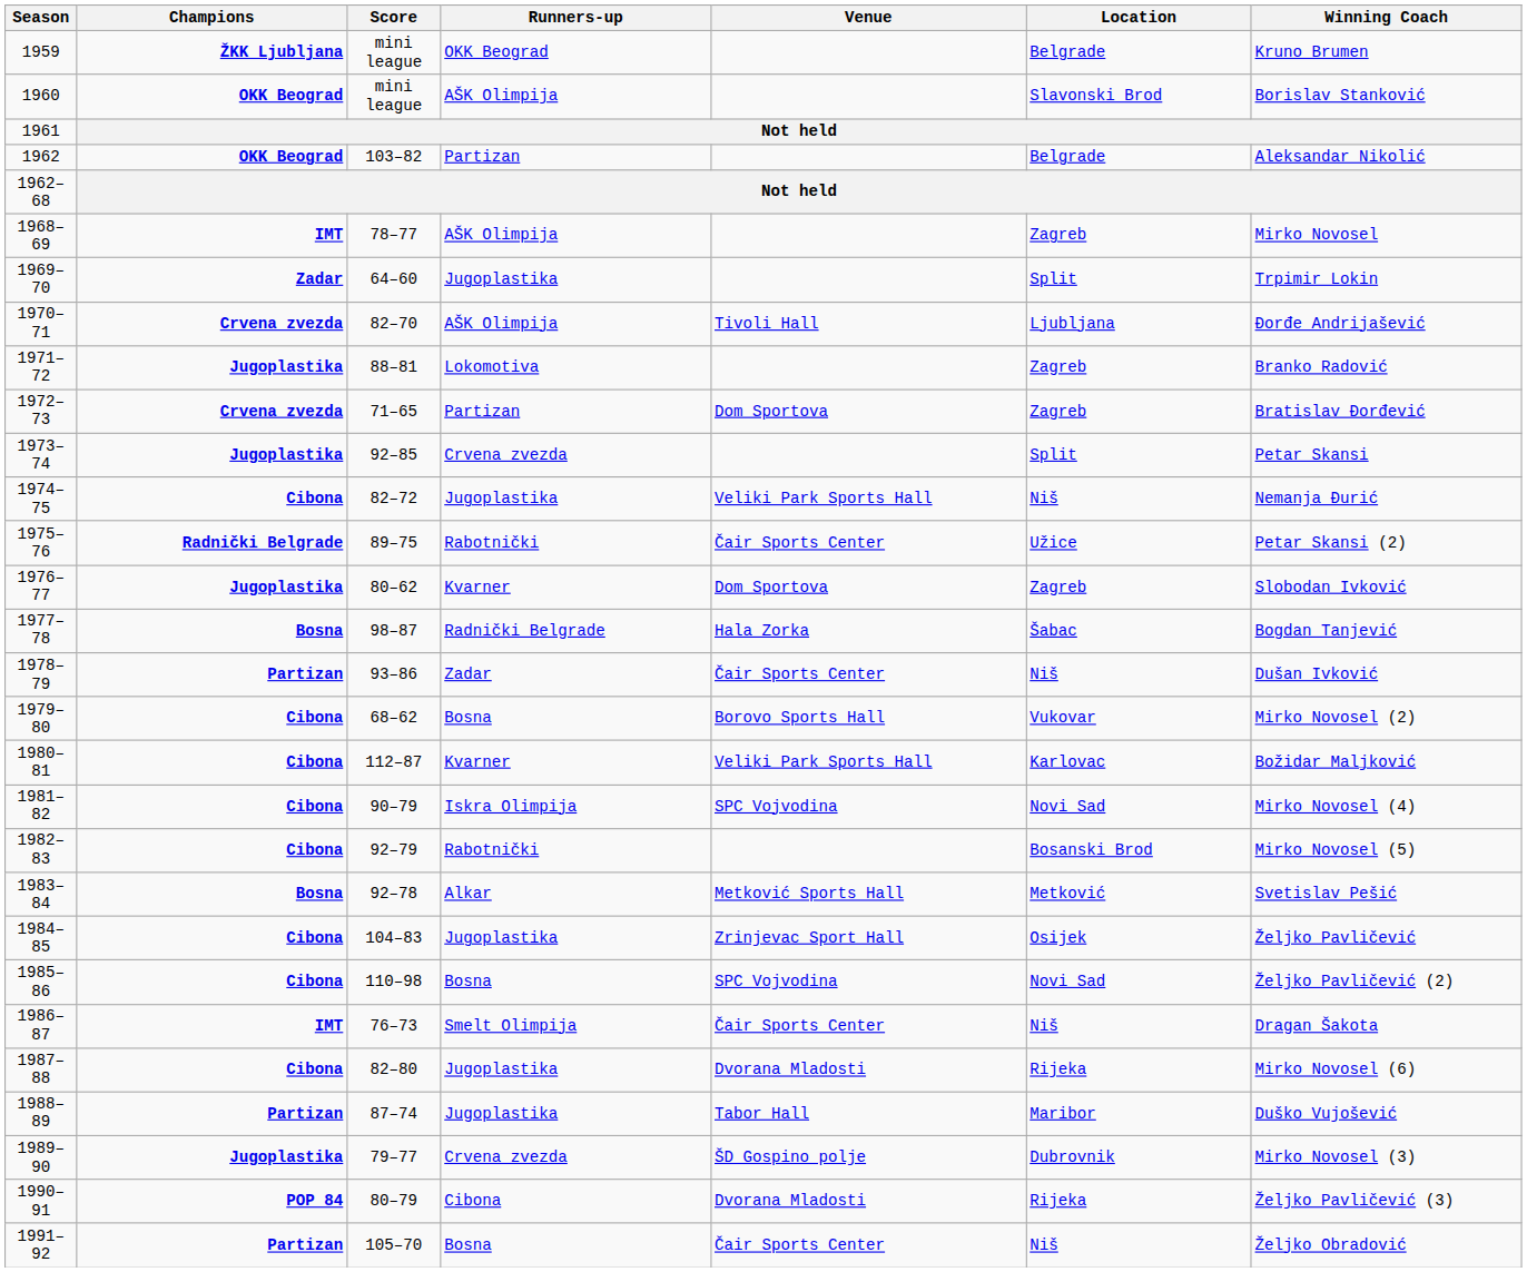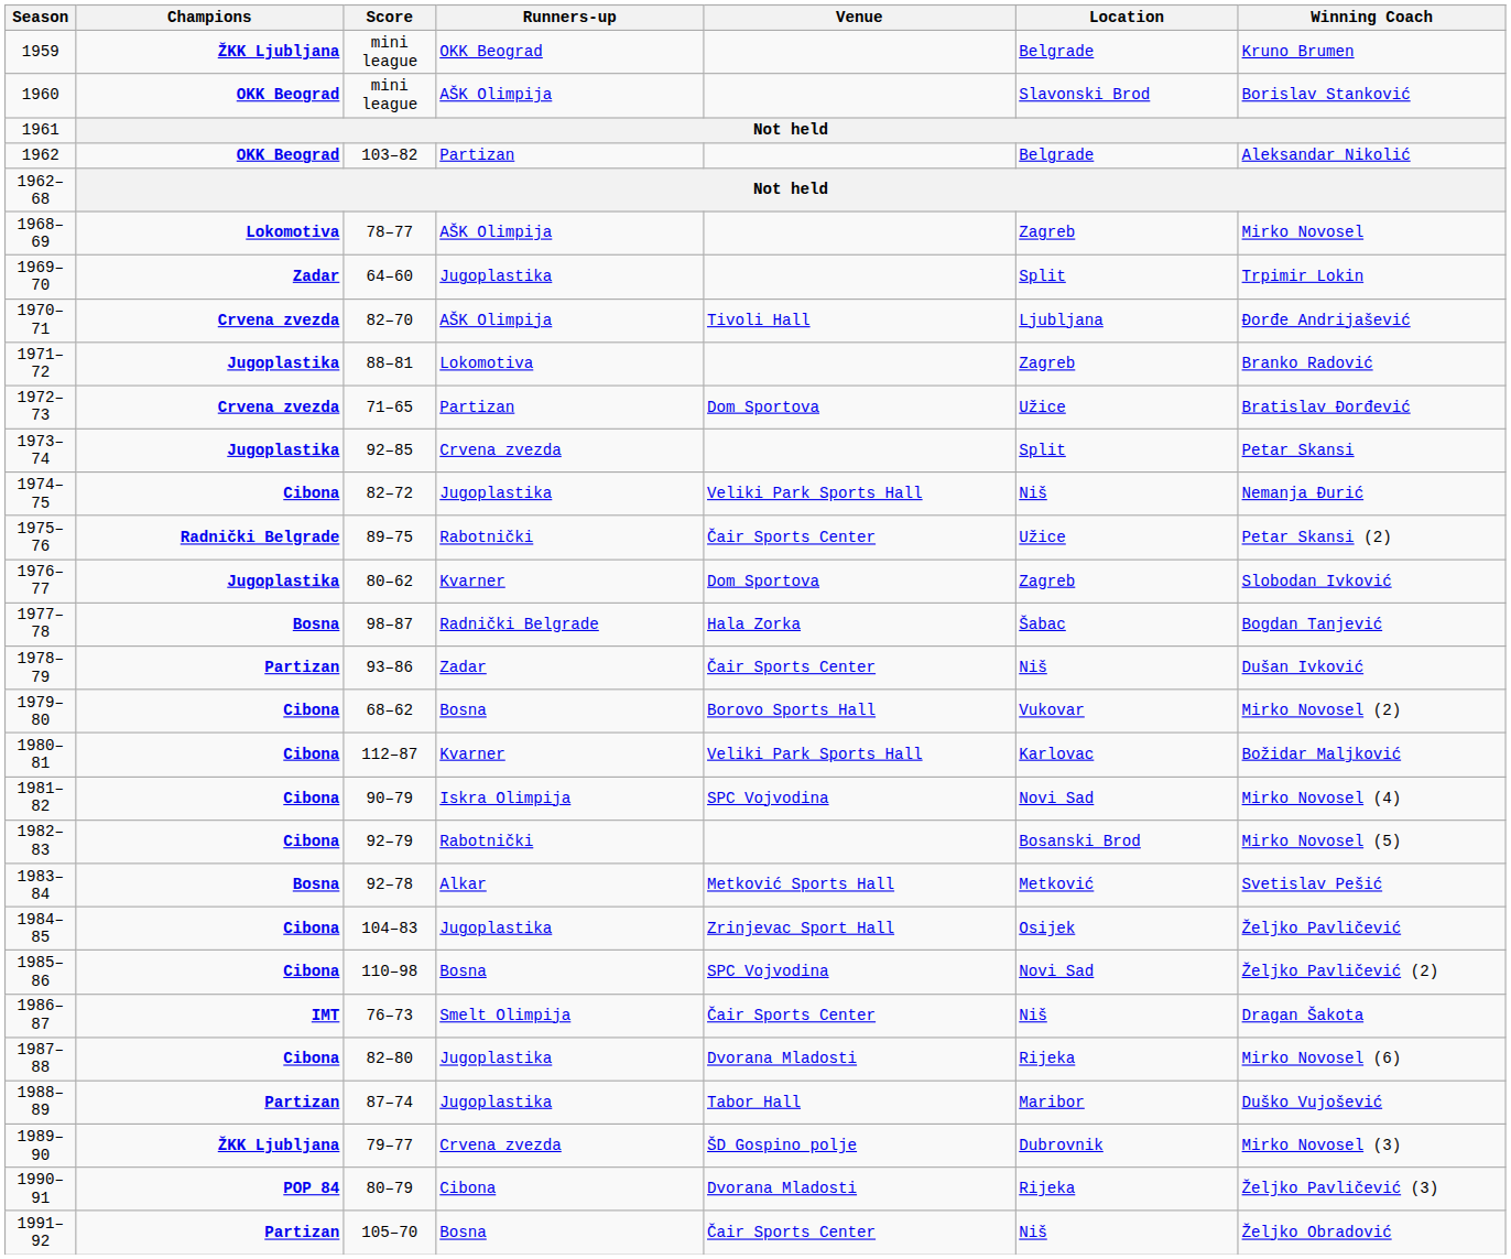 <table class="wikitable">
 <tr>
 <th width=1%>Season</th>
 <th width=12%>Champions</th>
 <th width=4%>Score</th>
 <th width=12%>Runners-up</th>
 <th width=14%>Venue</th>
 <th width=10%>Location</th>
 <th width=12%>Winning Coach</th>
 </tr>
 <tr>
 <td align=center>1959</td>
 <td align=right><strong><a href='#'>ŽKK Ljubljana</a></strong></td>
 <td align=center>mini league</td>
 <td><a href='#'>OKK Beograd</a></td>
 <td></td>
 <td><a href='#'>Belgrade</a></td>
 <td> <a href='#'>Kruno Brumen</a></td>
 </tr>
 <tr>
 <td align=center>1960</td>
 <td align=right><strong><a href='#'>OKK Beograd</a></strong></td>
 <td align=center>mini league</td>
 <td><a href='#'>AŠK Olimpija</a></td>
 <td></td>
 <td><a href='#'>Slavonski Brod</a></td>
 <td> <a href='#'>Borislav Stanković</a></td>
 </tr>
 <tr>
 <td align=center>1961</td>
 <th scop=col colspan="6">Not held</th>
 </tr>
 <tr>
 <td align=center>1962</td>
 <td align=right><strong><a href='#'>OKK Beograd</a></strong></td>
 <td align=center>103–82</td>
 <td><a href='#'>Partizan</a></td>
 <td></td>
 <td><a href='#'>Belgrade</a></td>
 <td> <a href='#'>Aleksandar Nikolić</a></td>
 </tr>
 <tr>
 <td align=center>1962–68</td>
 <th scop=col colspan="6">Not held</th>
 </tr>
 <tr>
 <td align=center>1968–69</td>
-<td align=right><strong><a href='#'>IMT</a></strong></td>
+<td align=right><strong><a href='#'>Lokomotiva</a></strong></td>
 <td align=center>78–77</td>
 <td><a href='#'>AŠK Olimpija</a></td>
 <td></td>
 <td><a href='#'>Zagreb</a></td>
 <td> <a href='#'>Mirko Novosel</a></td>
 </tr>
 <tr>
 <td align=center>1969–70</td>
 <td align=right><strong><a href='#'>Zadar</a></strong></td>
 <td align=center>64–60</td>
 <td><a href='#'>Jugoplastika</a></td>
 <td></td>
 <td><a href='#'>Split</a></td>
 <td> <a href='#'>Trpimir Lokin</a></td>
 </tr>
 <tr>
 <td align=center>1970–71</td>
 <td align=right><strong><a href='#'>Crvena zvezda</a></strong></td>
 <td align=center>82–70</td>
 <td><a href='#'>AŠK Olimpija</a></td>
 <td><a href='#'>Tivoli Hall</a></td>
 <td><a href='#'>Ljubljana</a></td>
 <td> <a href='#'>Đorđe Andrijašević</a></td>
 </tr>
 <tr>
 <td align=center>1971–72</td>
 <td align=right><strong><a href='#'>Jugoplastika</a></strong></td>
 <td align=center>88–81</td>
 <td><a href='#'>Lokomotiva</a></td>
 <td></td>
 <td><a href='#'>Zagreb</a></td>
 <td> <a href='#'>Branko Radović</a></td>
 </tr>
 <tr>
 <td align=center>1972–73</td>
 <td align=right><strong><a href='#'>Crvena zvezda</a></strong></td>
 <td align=center>71–65</td>
 <td><a href='#'>Partizan</a></td>
 <td><a href='#'>Dom Sportova</a></td>
-<td><a href='#'>Zagreb</a></td>
+<td><a href='#'>Užice</a></td>
 <td> <a href='#'>Bratislav Đorđević</a></td>
 </tr>
 <tr>
 <td align=center>1973–74</td>
 <td align=right><strong><a href='#'>Jugoplastika</a></strong></td>
 <td align=center>92–85</td>
 <td><a href='#'>Crvena zvezda</a></td>
 <td></td>
 <td><a href='#'>Split</a></td>
 <td> <a href='#'>Petar Skansi</a></td>
 </tr>
 <tr>
 <td align=center>1974–75</td>
 <td align=right><strong><a href='#'>Cibona</a></strong></td>
 <td align=center>82–72</td>
 <td><a href='#'>Jugoplastika</a></td>
 <td><a href='#'>Veliki Park Sports Hall</a></td>
 <td><a href='#'>Niš</a></td>
 <td> <a href='#'>Nemanja Đurić</a></td>
 </tr>
 <tr>
 <td align=center>1975–76</td>
 <td align=right><strong><a href='#'>Radnički Belgrade</a></strong></td>
 <td align=center>89–75</td>
 <td><a href='#'>Rabotnički</a></td>
 <td><a href='#'>Čair Sports Center</a></td>
 <td><a href='#'>Užice</a></td>
 <td> <a href='#'>Petar Skansi</a> (2)</td>
 </tr>
 <tr>
 <td align=center>1976–77</td>
 <td align=right><strong><a href='#'>Jugoplastika</a></strong></td>
 <td align=center>80–62</td>
 <td><a href='#'>Kvarner</a></td>
 <td><a href='#'>Dom Sportova</a></td>
 <td><a href='#'>Zagreb</a></td>
 <td> <a href='#'>Slobodan Ivković</a></td>
 </tr>
 <tr>
 <td align=center>1977–78</td>
 <td align=right><strong><a href='#'>Bosna</a></strong></td>
 <td align=center>98–87</td>
 <td><a href='#'>Radnički Belgrade</a></td>
 <td><a href='#'>Hala Zorka</a></td>
 <td><a href='#'>Šabac</a></td>
 <td> <a href='#'>Bogdan Tanjević</a></td>
 </tr>
 <tr>
 <td align=center>1978–79</td>
 <td align=right><strong><a href='#'>Partizan</a></strong></td>
 <td align=center>93–86</td>
 <td><a href='#'>Zadar</a></td>
 <td><a href='#'>Čair Sports Center</a></td>
 <td><a href='#'>Niš</a></td>
 <td> <a href='#'>Dušan Ivković</a></td>
 </tr>
 <tr>
 <td align=center>1979–80</td>
 <td align=right><strong><a href='#'>Cibona</a></strong></td>
 <td align=center>68–62</td>
 <td><a href='#'>Bosna</a></td>
 <td><a href='#'>Borovo Sports Hall</a></td>
 <td><a href='#'>Vukovar</a></td>
 <td> <a href='#'>Mirko Novosel</a> (2)</td>
 </tr>
 <tr>
 <td align=center>1980–81</td>
 <td align=right><strong><a href='#'>Cibona</a></strong></td>
 <td align=center>112–87</td>
 <td><a href='#'>Kvarner</a></td>
 <td><a href='#'>Veliki Park Sports Hall</a></td>
 <td><a href='#'>Karlovac</a></td>
 <td> <a href='#'>Božidar Maljković</a></td>
 </tr>
 <tr>
 <td align=center>1981–82</td>
 <td align=right><strong><a href='#'>Cibona</a></strong></td>
 <td align=center>90–79</td>
 <td><a href='#'>Iskra Olimpija</a></td>
 <td><a href='#'>SPC Vojvodina</a></td>
 <td><a href='#'>Novi Sad</a></td>
 <td> <a href='#'>Mirko Novosel</a> (4)</td>
 </tr>
 <tr>
 <td align=center>1982–83</td>
 <td align=right><strong><a href='#'>Cibona</a></strong></td>
 <td align=center>92–79</td>
 <td><a href='#'>Rabotnički</a></td>
 <td></td>
 <td><a href='#'>Bosanski Brod</a></td>
 <td> <a href='#'>Mirko Novosel</a> (5)</td>
 </tr>
 <tr>
 <td align=center>1983–84</td>
 <td align=right><strong><a href='#'>Bosna</a></strong></td>
 <td align=center>92–78</td>
 <td><a href='#'>Alkar</a></td>
 <td><a href='#'>Metković Sports Hall</a></td>
 <td><a href='#'>Metković</a></td>
 <td> <a href='#'>Svetislav Pešić</a></td>
 </tr>
 <tr>
 <td align=center>1984–85</td>
 <td align=right><strong><a href='#'>Cibona</a></strong></td>
 <td align=center>104–83</td>
 <td><a href='#'>Jugoplastika</a></td>
 <td><a href='#'>Zrinjevac Sport Hall</a></td>
 <td><a href='#'>Osijek</a></td>
 <td> <a href='#'>Željko Pavličević</a></td>
 </tr>
 <tr>
 <td align=center>1985–86</td>
 <td align=right><strong><a href='#'>Cibona</a></strong></td>
 <td align=center>110–98</td>
 <td><a href='#'>Bosna</a></td>
 <td><a href='#'>SPC Vojvodina</a></td>
 <td><a href='#'>Novi Sad</a></td>
 <td> <a href='#'>Željko Pavličević</a> (2)</td>
 </tr>
 <tr>
 <td align=center>1986–87</td>
 <td align=right><strong><a href='#'>IMT</a></strong></td>
 <td align=center>76–73</td>
 <td><a href='#'>Smelt Olimpija</a></td>
 <td><a href='#'>Čair Sports Center</a></td>
 <td><a href='#'>Niš</a></td>
 <td> <a href='#'>Dragan Šakota</a></td>
 </tr>
 <tr>
 <td align=center>1987–88</td>
 <td align=right><strong><a href='#'>Cibona</a></strong></td>
 <td align=center>82–80</td>
 <td><a href='#'>Jugoplastika</a></td>
 <td><a href='#'>Dvorana Mladosti</a></td>
 <td><a href='#'>Rijeka</a></td>
 <td> <a href='#'>Mirko Novosel</a> (6)</td>
 </tr>
 <tr>
 <td align=center>1988–89</td>
 <td align=right><strong><a href='#'>Partizan</a></strong></td>
 <td align=center>87–74</td>
 <td><a href='#'>Jugoplastika</a></td>
 <td><a href='#'>Tabor Hall</a></td>
 <td><a href='#'>Maribor</a></td>
 <td> <a href='#'>Duško Vujošević</a></td>
 </tr>
 <tr>
 <td align=center>1989–90</td>
-<td align=right><strong><a href='#'>Jugoplastika</a></strong></td>
+<td align=right><strong><a href='#'>ŽKK Ljubljana</a></strong></td>
 <td align=center>79–77</td>
 <td><a href='#'>Crvena zvezda</a></td>
 <td><a href='#'>ŠD Gospino polje</a></td>
 <td><a href='#'>Dubrovnik</a></td>
 <td> <a href='#'>Mirko Novosel</a> (3)</td>
 </tr>
 <tr>
 <td align=center>1990–91</td>
 <td align=right><strong><a href='#'>POP 84</a></strong></td>
 <td align=center>80–79</td>
 <td><a href='#'>Cibona</a></td>
 <td><a href='#'>Dvorana Mladosti</a></td>
 <td><a href='#'>Rijeka</a></td>
 <td> <a href='#'>Željko Pavličević</a> (3)</td>
 </tr>
 <tr>
 <td align=center>1991–92</td>
 <td align=right><strong><a href='#'>Partizan</a></strong></td>
 <td align=center>105–70</td>
 <td><a href='#'>Bosna</a></td>
 <td><a href='#'>Čair Sports Center</a></td>
 <td><a href='#'>Niš</a></td>
 <td> <a href='#'>Željko Obradović</a></td>
 </tr>
 </table>
